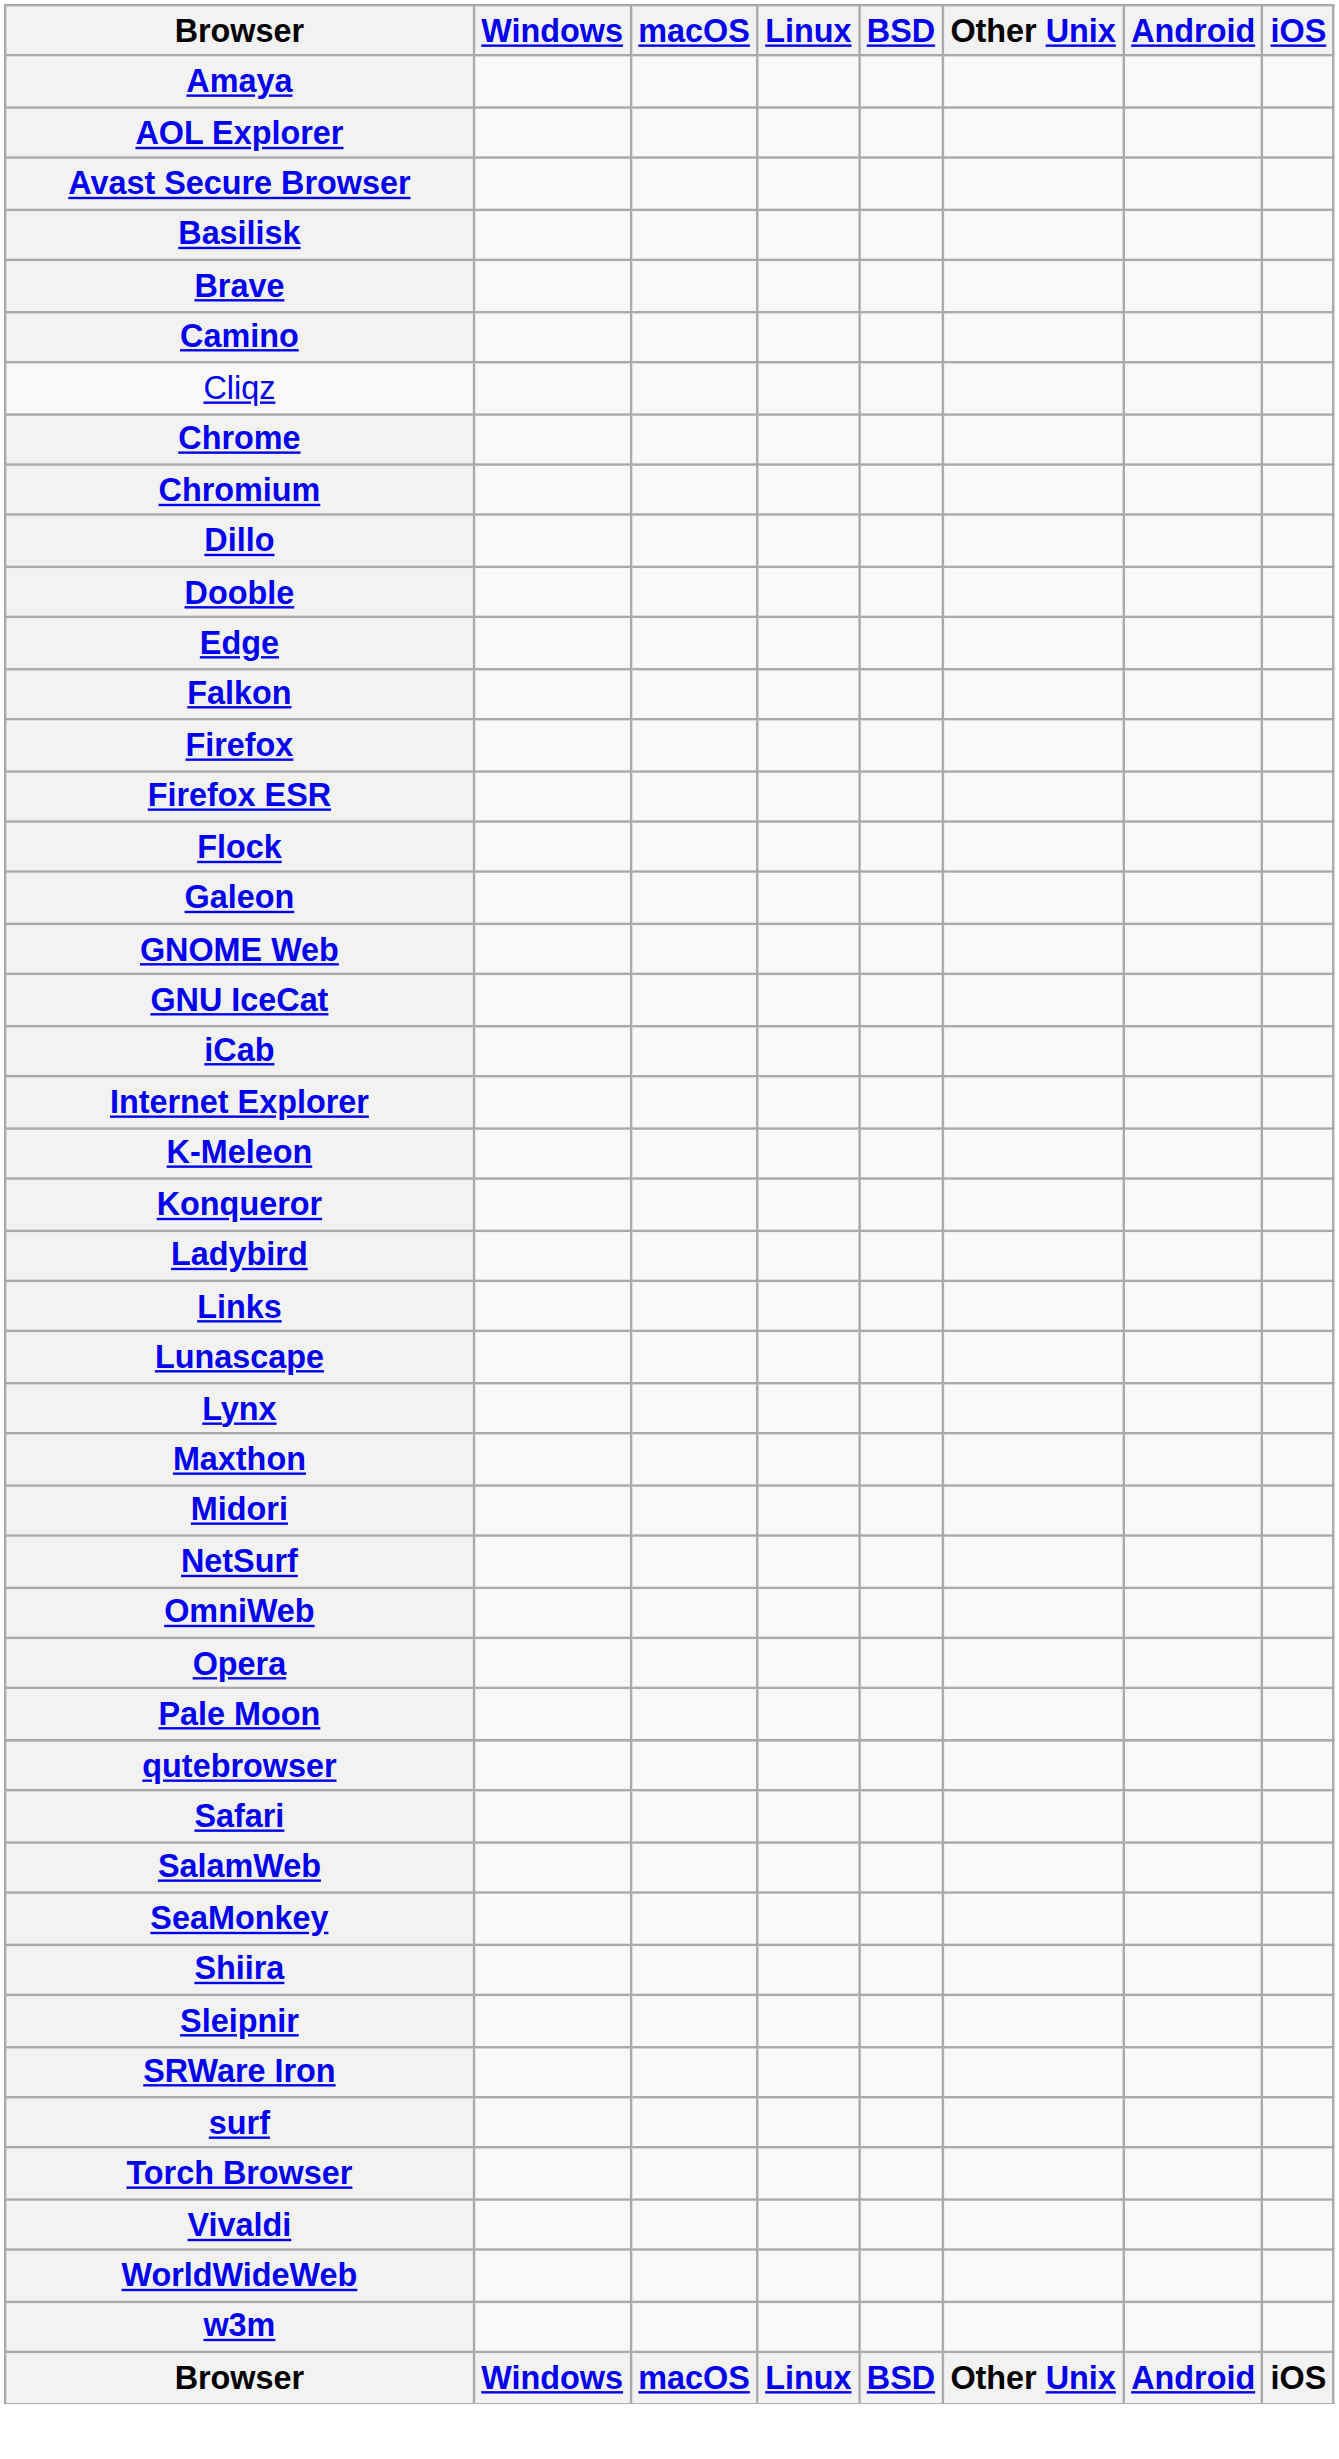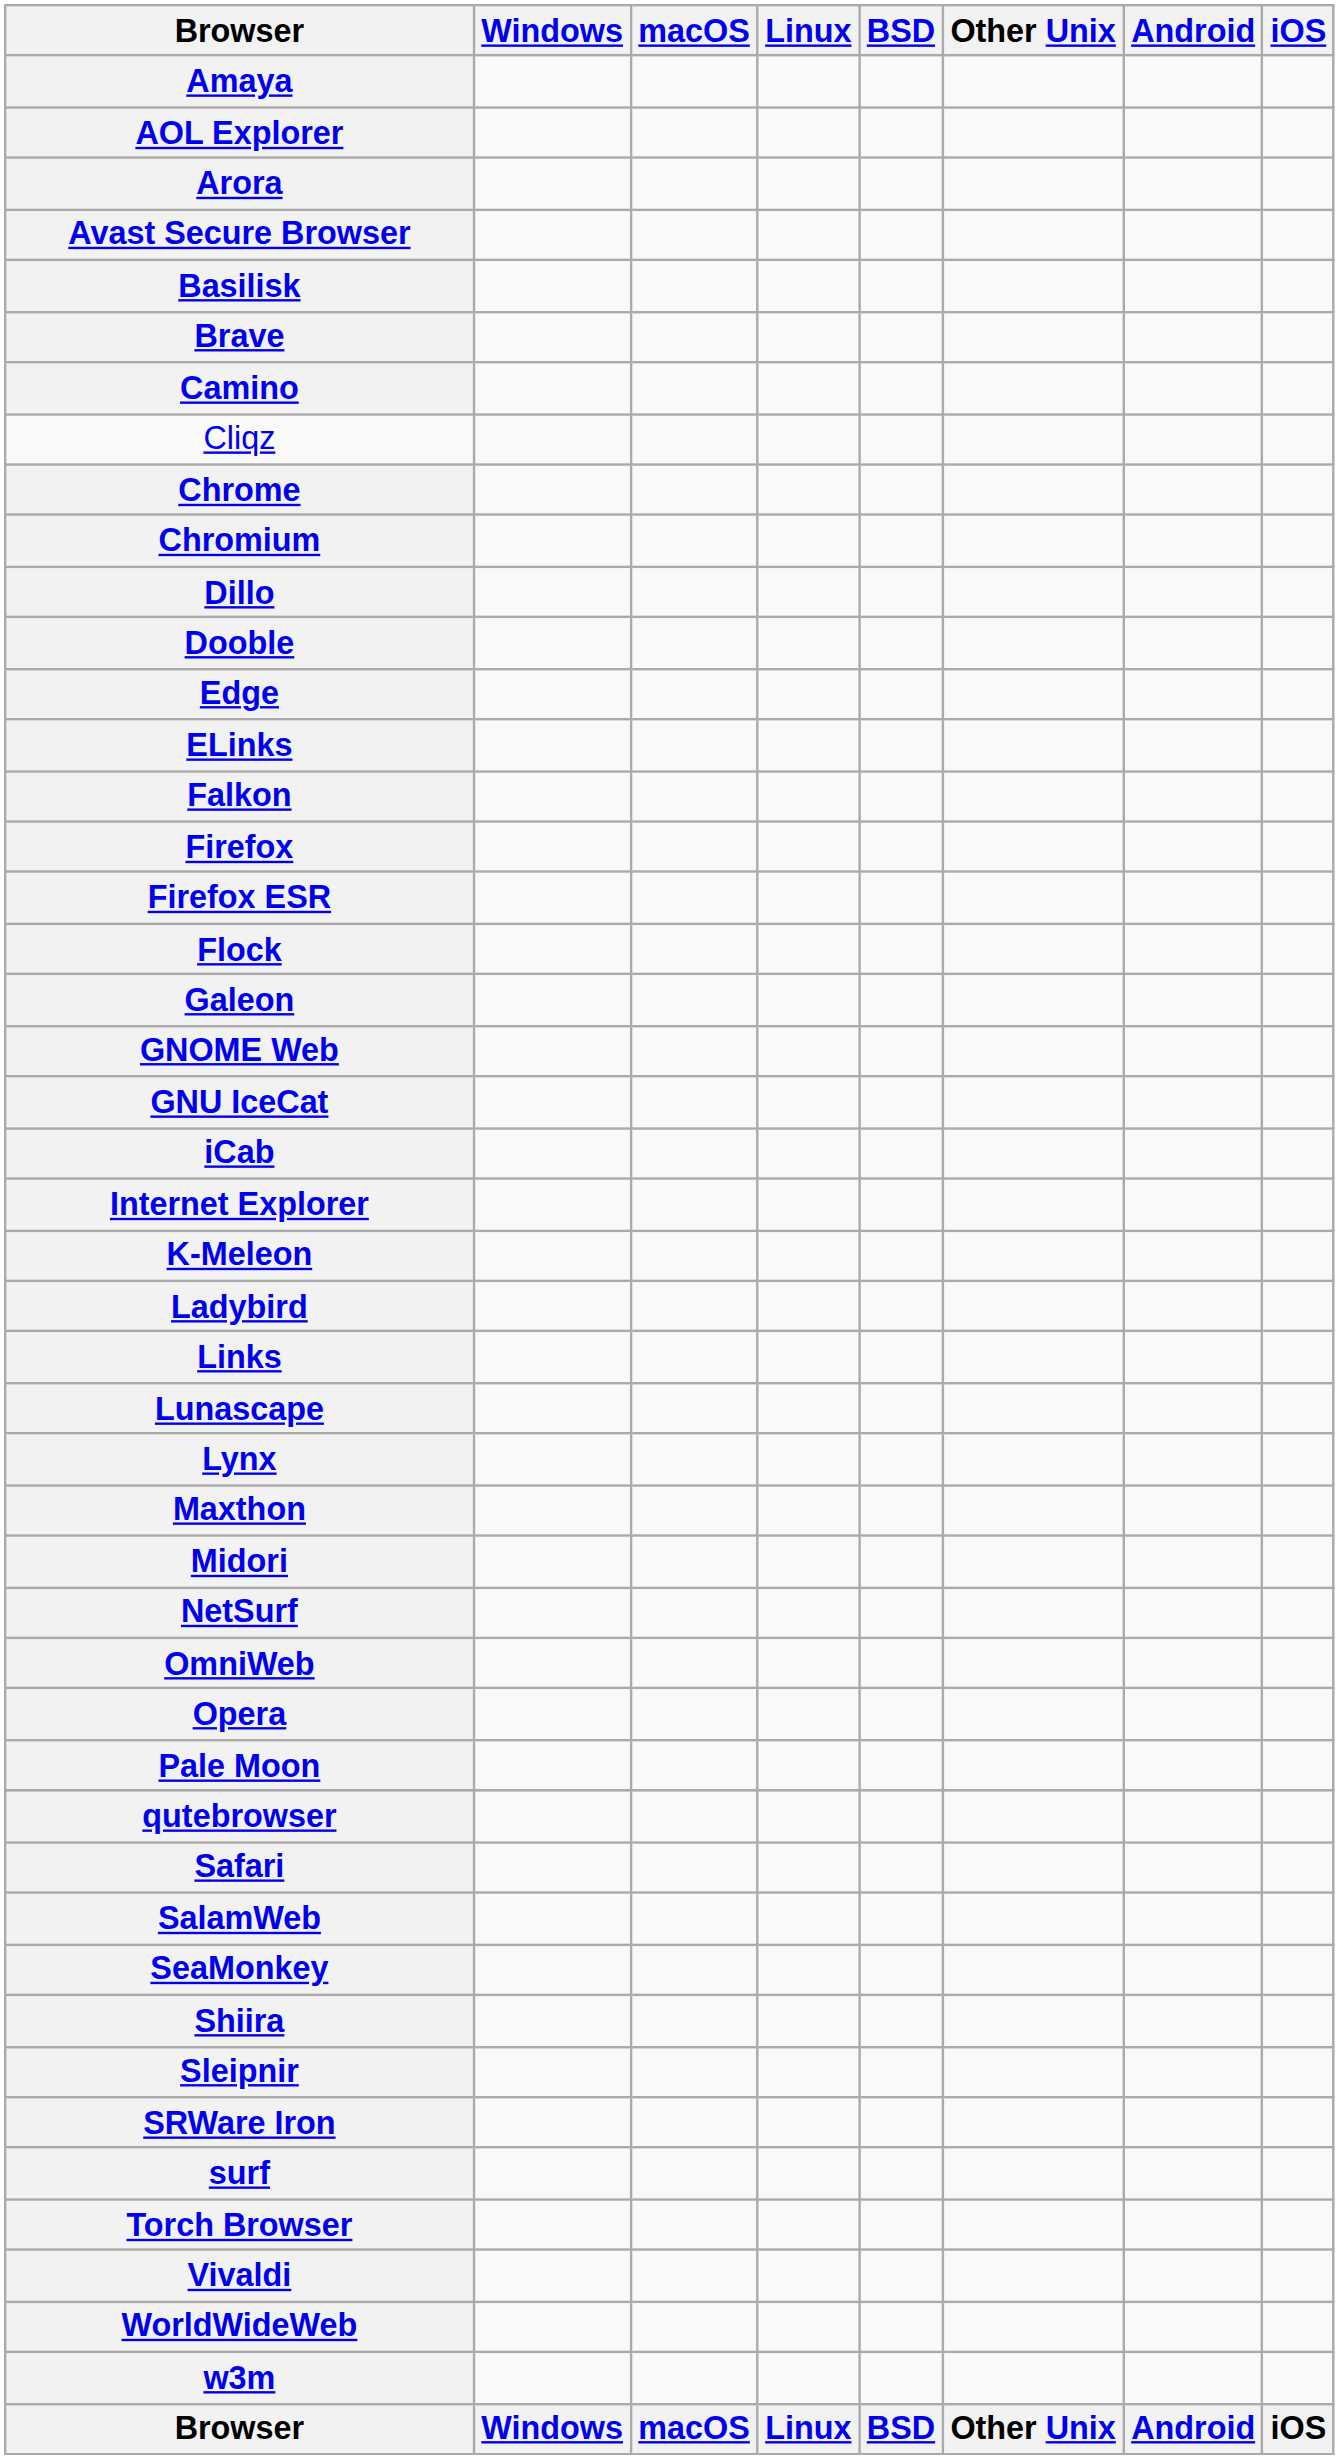 <table class="wikitable sortable sticky-header" style="font-size: 85%; text-align: center; width: auto;">
 <tr>
 <th style="width: 14em">Browser</th>
 <th><a href='#'>Windows</a></th>
 <th><a href='#'>macOS</a></th>
 <th><a href='#'>Linux</a></th>
 <th><a href='#'>BSD</a></th>
 <th>Other <a href='#'>Unix</a></th>
 <th><a href='#'>Android</a></th>
 <th><a href='#'>iOS</a></th>
 </tr>
 <tr>
 <th><a href='#'>Amaya</a></th>
 <td></td>
 <td></td>
 <td></td>
 <td></td>
 <td></td>
 <td></td>
 <td></td>
 </tr>
 <tr>
 <th><a href='#'>AOL Explorer</a></th>
+<td></td>
+<td></td>
+<td></td>
+<td></td>
+<td></td>
+<td></td>
+<td></td>
+</tr>
+<tr>
+<th><a href='#'>Arora</a></th>
 <td></td>
 <td></td>
 <td></td>
 <td></td>
 <td></td>
 <td></td>
 <td></td>
 </tr>
 <tr>
 <th><a href='#'>Avast Secure Browser</a></th>
 <td></td>
 <td></td>
 <td></td>
 <td></td>
 <td></td>
 <td></td>
 <td></td>
 </tr>
 <tr>
 <th><a href='#'>Basilisk</a></th>
 <td></td>
 <td></td>
 <td></td>
 <td></td>
 <td></td>
 <td></td>
 <td></td>
 </tr>
 <tr>
 <th><a href='#'>Brave</a></th>
 <td></td>
 <td></td>
 <td></td>
 <td></td>
 <td></td>
 <td></td>
 <td></td>
 </tr>
 <tr>
 <th><a href='#'>Camino</a></th>
 <td></td>
 <td></td>
 <td></td>
 <td></td>
 <td></td>
 <td></td>
 <td></td>
 </tr>
 <tr>
 <td><a href='#'>Cliqz</a></td>
 <td></td>
 <td></td>
 <td></td>
 <td></td>
 <td></td>
 <td></td>
 <td></td>
 </tr>
 <tr>
 <th><a href='#'>Chrome</a></th>
 <td></td>
 <td></td>
 <td></td>
 <td></td>
 <td></td>
 <td></td>
 <td></td>
 </tr>
 <tr>
 <th><a href='#'>Chromium</a></th>
 <td></td>
 <td></td>
 <td></td>
 <td></td>
 <td></td>
 <td></td>
 <td></td>
 </tr>
 <tr>
 <th><a href='#'>Dillo</a></th>
 <td></td>
 <td></td>
 <td></td>
 <td></td>
 <td></td>
 <td></td>
 <td></td>
 </tr>
 <tr>
 <th><a href='#'>Dooble</a></th>
 <td></td>
 <td></td>
 <td></td>
 <td></td>
 <td></td>
 <td></td>
 <td></td>
 </tr>
 <tr>
 <th><a href='#'>Edge</a></th>
 <td></td>
 <td></td>
 <td></td>
 <td></td>
 <td></td>
 <td></td>
 <td></td>
 </tr>
 <tr>
+<th><a href='#'>ELinks</a></th>
+<td></td>
+<td></td>
+<td></td>
+<td></td>
+<td></td>
+<td></td>
+<td></td>
+</tr>
+<tr>
 <th><a href='#'>Falkon</a></th>
 <td></td>
 <td></td>
 <td></td>
 <td></td>
 <td></td>
 <td></td>
 <td></td>
 </tr>
 <tr>
 <th><a href='#'>Firefox</a></th>
 <td></td>
 <td></td>
 <td></td>
 <td></td>
 <td></td>
 <td></td>
 <td></td>
 </tr>
 <tr>
 <th><a href='#'>Firefox ESR</a></th>
 <td></td>
 <td></td>
 <td></td>
 <td></td>
 <td></td>
 <td></td>
 <td></td>
 </tr>
 <tr>
 <th><a href='#'>Flock</a></th>
 <td></td>
 <td></td>
 <td></td>
 <td></td>
 <td></td>
 <td></td>
 <td></td>
 </tr>
 <tr>
 <th><a href='#'>Galeon</a></th>
 <td></td>
 <td></td>
 <td></td>
 <td></td>
 <td></td>
 <td></td>
 <td></td>
 </tr>
 <tr>
 <th><a href='#'>GNOME Web</a></th>
 <td></td>
 <td></td>
 <td></td>
 <td></td>
 <td></td>
 <td></td>
 <td></td>
 </tr>
 <tr>
 <th><a href='#'>GNU IceCat</a></th>
 <td></td>
 <td></td>
 <td></td>
 <td></td>
 <td></td>
 <td></td>
 <td></td>
 </tr>
 <tr>
 <th><a href='#'>iCab</a></th>
 <td></td>
 <td></td>
 <td></td>
 <td></td>
 <td></td>
 <td></td>
 <td></td>
 </tr>
 <tr>
 <th><a href='#'>Internet Explorer</a></th>
 <td></td>
 <td></td>
 <td></td>
 <td></td>
 <td></td>
 <td></td>
 <td></td>
 </tr>
 <tr>
 <th><a href='#'>K-Meleon</a></th>
-<td></td>
-<td></td>
-<td></td>
-<td></td>
-<td></td>
-<td></td>
-<td></td>
-</tr>
-<tr>
-<th><a href='#'>Konqueror</a></th>
 <td></td>
 <td></td>
 <td></td>
 <td></td>
 <td></td>
 <td></td>
 <td></td>
 </tr>
 <tr>
 <th><a href='#'>Ladybird</a></th>
 <td></td>
 <td></td>
 <td></td>
 <td></td>
 <td></td>
 <td></td>
 <td></td>
 </tr>
 <tr>
 <th><a href='#'>Links</a></th>
 <td></td>
 <td></td>
 <td></td>
 <td></td>
 <td></td>
 <td></td>
 <td></td>
 </tr>
 <tr>
 <th><a href='#'>Lunascape</a></th>
 <td></td>
 <td></td>
 <td></td>
 <td></td>
 <td></td>
 <td></td>
 <td></td>
 </tr>
 <tr>
 <th><a href='#'>Lynx</a></th>
 <td></td>
 <td></td>
 <td></td>
 <td></td>
 <td></td>
 <td></td>
 <td></td>
 </tr>
 <tr>
 <th><a href='#'>Maxthon</a></th>
 <td></td>
 <td></td>
 <td></td>
 <td></td>
 <td></td>
 <td></td>
 <td></td>
 </tr>
 <tr>
 <th><a href='#'>Midori</a></th>
 <td></td>
 <td></td>
 <td></td>
 <td></td>
 <td></td>
 <td></td>
 <td></td>
 </tr>
 <tr>
 <th><a href='#'>NetSurf</a></th>
 <td></td>
 <td></td>
 <td></td>
 <td></td>
 <td></td>
 <td></td>
 <td></td>
 </tr>
 <tr>
 <th><a href='#'>OmniWeb</a></th>
 <td></td>
 <td></td>
 <td></td>
 <td></td>
 <td></td>
 <td></td>
 <td></td>
 </tr>
 <tr>
 <th><a href='#'>Opera</a></th>
 <td></td>
 <td></td>
 <td></td>
 <td></td>
 <td></td>
 <td></td>
 <td></td>
 </tr>
 <tr>
 <th><a href='#'>Pale Moon</a></th>
 <td></td>
 <td></td>
 <td></td>
 <td></td>
 <td></td>
 <td></td>
 <td></td>
 </tr>
 <tr>
 </tr>
 <tr>
 <th><a href='#'>qutebrowser</a></th>
 <td></td>
 <td></td>
 <td></td>
 <td></td>
 <td></td>
 <td></td>
 <td></td>
 </tr>
 <tr>
 <th><a href='#'>Safari</a></th>
 <td></td>
 <td></td>
 <td></td>
 <td></td>
 <td></td>
 <td></td>
 <td></td>
 </tr>
 <tr>
 <th><a href='#'>SalamWeb</a></th>
 <td></td>
 <td></td>
 <td></td>
 <td></td>
 <td></td>
 <td></td>
 <td></td>
 </tr>
 <tr>
 <th><a href='#'>SeaMonkey</a></th>
 <td></td>
 <td></td>
 <td></td>
 <td></td>
 <td></td>
 <td></td>
 <td></td>
 </tr>
 <tr>
 <th><a href='#'>Shiira</a></th>
 <td></td>
 <td></td>
 <td></td>
 <td></td>
 <td></td>
 <td></td>
 <td></td>
 </tr>
 <tr>
 <th><a href='#'>Sleipnir</a></th>
 <td></td>
 <td></td>
 <td></td>
 <td></td>
 <td></td>
 <td></td>
 <td></td>
 </tr>
 <tr>
 <th><a href='#'>SRWare Iron</a></th>
 <td></td>
 <td></td>
 <td></td>
 <td></td>
 <td></td>
 <td></td>
 <td></td>
 </tr>
 <tr>
 <th><a href='#'>surf</a></th>
 <td></td>
 <td></td>
 <td></td>
 <td></td>
 <td></td>
 <td></td>
 <td></td>
 </tr>
 <tr>
 <th><a href='#'>Torch Browser</a></th>
 <td></td>
 <td></td>
 <td></td>
 <td></td>
 <td></td>
 <td></td>
 <td></td>
 </tr>
 <tr>
 <th><a href='#'>Vivaldi</a></th>
 <td></td>
 <td></td>
 <td></td>
 <td></td>
 <td></td>
 <td></td>
 <td></td>
 </tr>
 <tr>
 <th><a href='#'>WorldWideWeb</a></th>
 <td></td>
 <td></td>
 <td></td>
 <td></td>
 <td></td>
 <td></td>
 <td></td>
 </tr>
 <tr>
 <th><a href='#'>w3m</a></th>
 <td></td>
 <td></td>
 <td></td>
 <td></td>
 <td></td>
 <td></td>
 <td></td>
 </tr>
 <tr class="sortbottom">
 <th>Browser</th>
 <th><a href='#'>Windows</a></th>
 <th><a href='#'>macOS</a></th>
 <th><a href='#'>Linux</a></th>
 <th><a href='#'>BSD</a></th>
 <th>Other <a href='#'>Unix</a></th>
 <th><a href='#'>Android</a></th>
 <th>iOS</th>
 </tr>
 </table>
